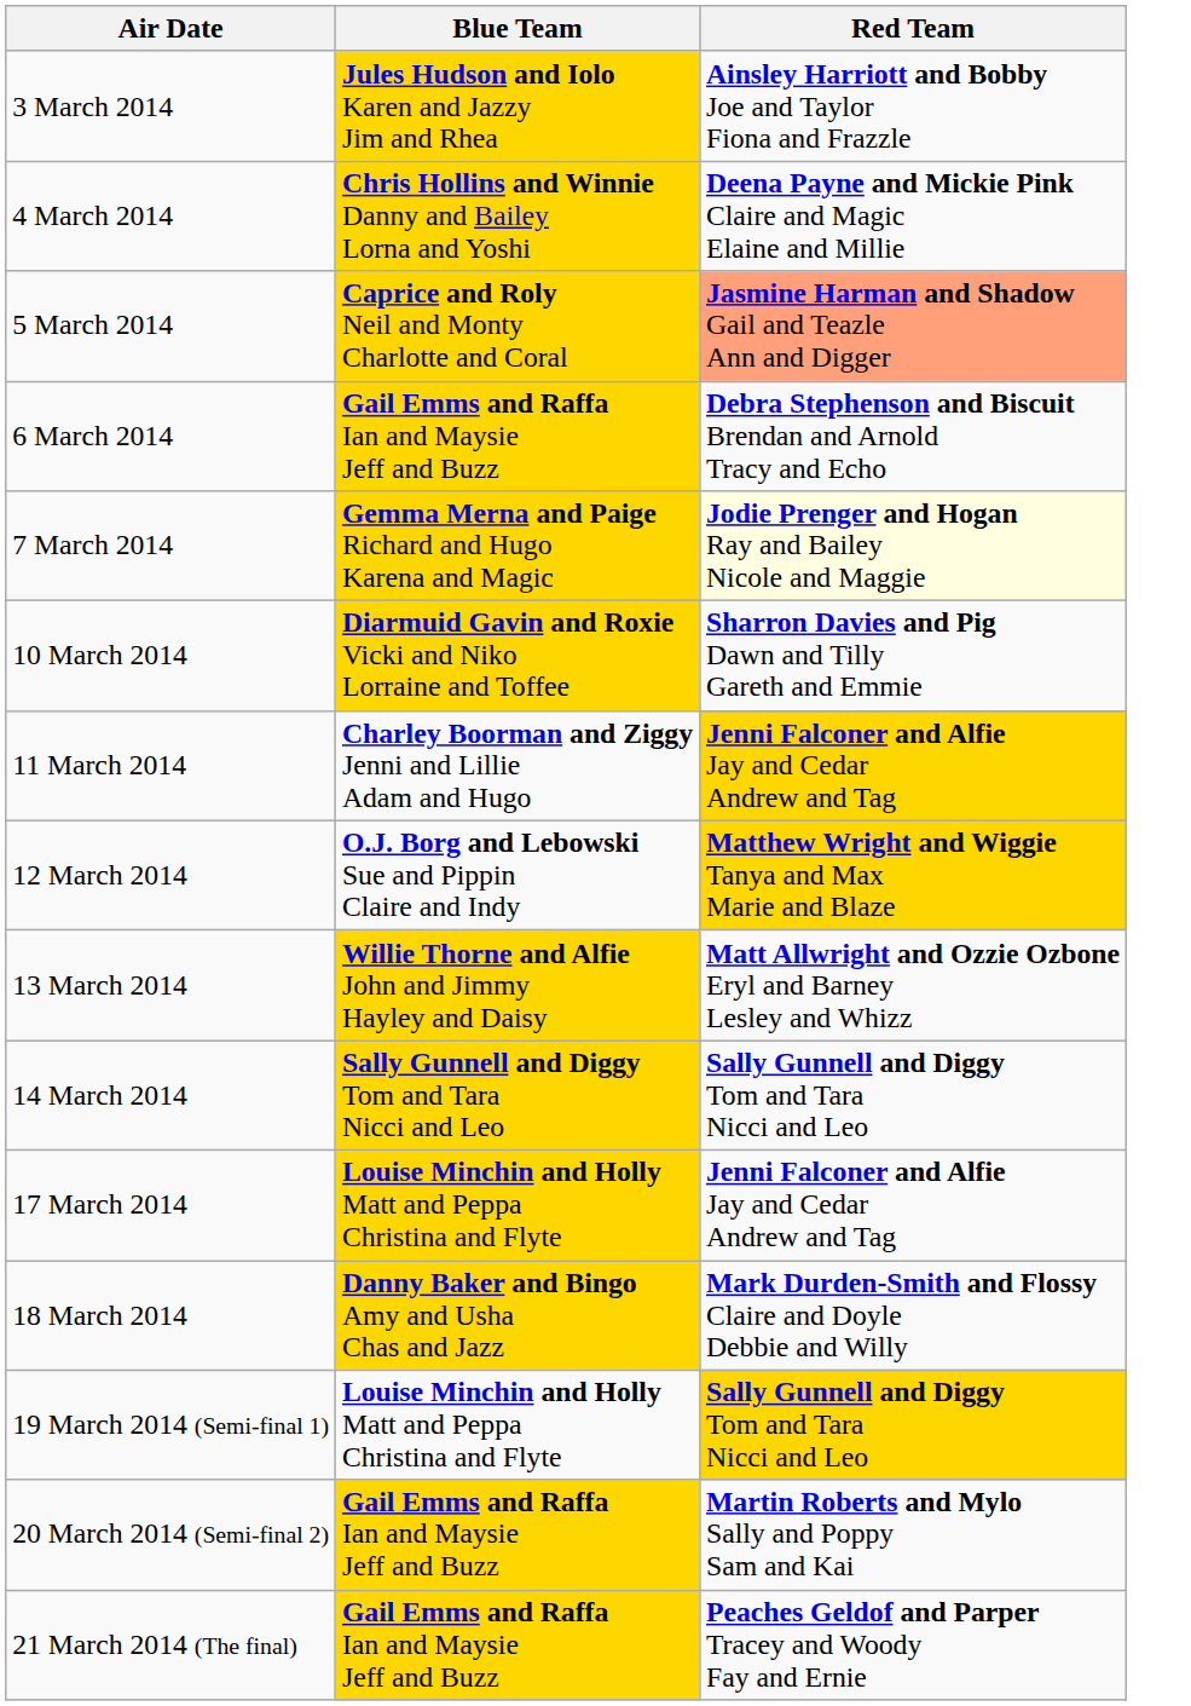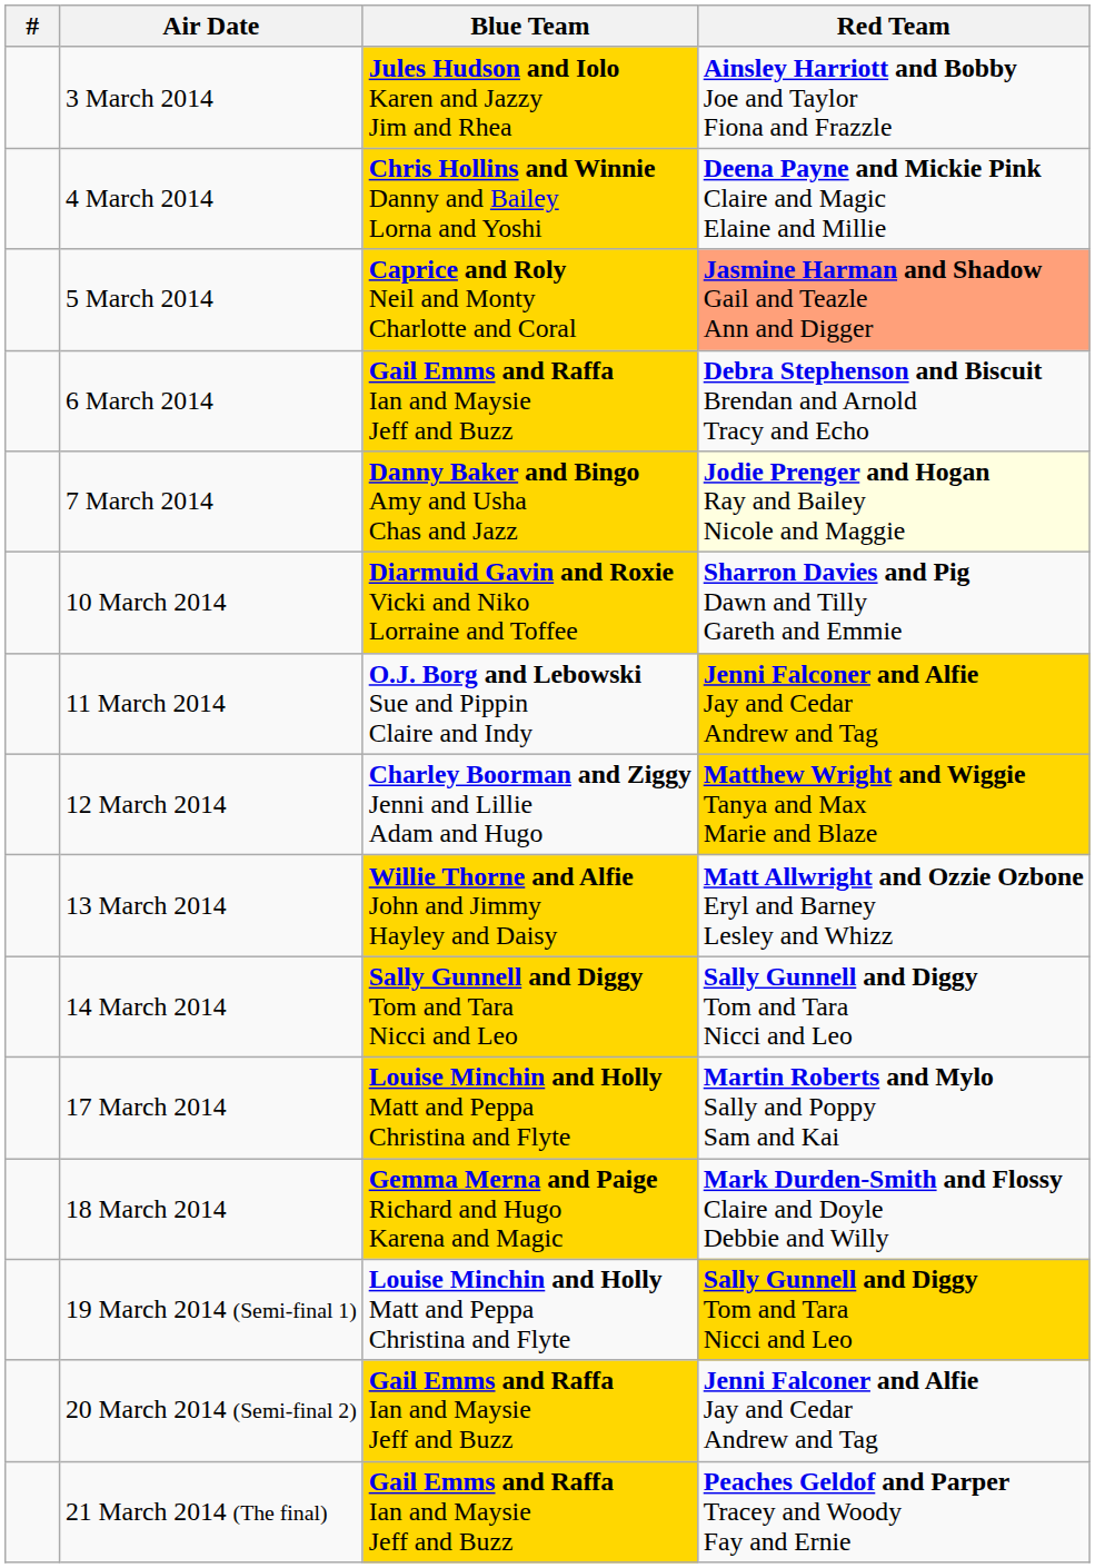 <table class="wikitable">
 <tr>
+<th style="width:5%;">#</th>
 <th>Air Date</th>
 <th>Blue Team</th>
 <th>Red Team</th>
 </tr>
 <tr>
+<td></td>
 <td>3 March 2014</td>
 <td bgcolor="gold"><strong><a href='#'>Jules Hudson</a> and Iolo</strong><br>Karen and Jazzy<br>Jim and Rhea</td>
 <td><strong><a href='#'>Ainsley Harriott</a> and Bobby</strong><br>Joe and Taylor<br>Fiona and Frazzle</td>
 </tr>
 <tr>
+<td></td>
 <td>4 March 2014</td>
 <td bgcolor="gold"><strong><a href='#'>Chris Hollins</a> and Winnie</strong><br>Danny and <a href='#'>Bailey</a><br>Lorna and Yoshi</td>
 <td><strong><a href='#'>Deena Payne</a> and Mickie Pink</strong><br>Claire and Magic<br>Elaine and Millie</td>
 </tr>
 <tr>
+<td></td>
 <td>5 March 2014</td>
 <td bgcolor="gold"><strong><a href='#'>Caprice</a> and Roly</strong><br>Neil and Monty<br>Charlotte and Coral</td>
 <td style="background: lightsalmon;"><strong><a href='#'>Jasmine Harman</a> and Shadow</strong><br>Gail and Teazle<br>Ann and Digger</td>
 </tr>
 <tr>
+<td></td>
 <td>6 March 2014</td>
 <td bgcolor="gold"><strong><a href='#'>Gail Emms</a> and Raffa</strong><br>Ian and Maysie<br>Jeff and Buzz</td>
 <td><strong><a href='#'>Debra Stephenson</a> and Biscuit</strong><br>Brendan and Arnold<br>Tracy and Echo</td>
 </tr>
 <tr>
+<td></td>
 <td>7 March 2014</td>
-<td bgcolor="gold"><strong><a href='#'>Gemma Merna</a> and Paige</strong><br>Richard and Hugo<br>Karena and Magic</td>
+<td bgcolor="gold"><strong><a href='#'>Danny Baker</a> and Bingo</strong><br>Amy and Usha<br>Chas and Jazz</td>
 <td style="background: lightyellow;"><strong><a href='#'>Jodie Prenger</a> and Hogan</strong><br>Ray and Bailey<br>Nicole and Maggie</td>
 </tr>
 <tr>
+<td></td>
 <td>10 March 2014</td>
 <td bgcolor="gold"><strong><a href='#'>Diarmuid Gavin</a> and Roxie</strong><br>Vicki and Niko<br>Lorraine and Toffee</td>
 <td><strong><a href='#'>Sharron Davies</a> and Pig</strong><br>Dawn and Tilly<br>Gareth and Emmie</td>
 </tr>
 <tr>
+<td></td>
 <td>11 March 2014</td>
-<td><strong><a href='#'>Charley Boorman</a> and Ziggy</strong><br>Jenni and Lillie<br>Adam and Hugo</td>
+<td><strong><a href='#'>O.J. Borg</a> and Lebowski</strong><br>Sue and Pippin<br>Claire and Indy</td>
 <td bgcolor="gold"><strong><a href='#'>Jenni Falconer</a> and Alfie</strong><br>Jay and Cedar<br>Andrew and Tag</td>
 </tr>
 <tr>
+<td></td>
 <td>12 March 2014</td>
-<td><strong><a href='#'>O.J. Borg</a> and Lebowski</strong><br>Sue and Pippin<br>Claire and Indy</td>
+<td><strong><a href='#'>Charley Boorman</a> and Ziggy</strong><br>Jenni and Lillie<br>Adam and Hugo</td>
 <td bgcolor="gold"><strong><a href='#'>Matthew Wright</a> and Wiggie</strong><br>Tanya and Max<br>Marie and Blaze</td>
 </tr>
 <tr>
+<td></td>
 <td>13 March 2014</td>
 <td bgcolor="gold"><strong><a href='#'>Willie Thorne</a> and Alfie</strong><br>John and Jimmy<br>Hayley and Daisy</td>
 <td><strong><a href='#'>Matt Allwright</a> and Ozzie Ozbone</strong><br>Eryl and Barney<br>Lesley and Whizz</td>
 </tr>
 <tr>
+<td></td>
 <td>14 March 2014</td>
 <td bgcolor="gold"><strong><a href='#'>Sally Gunnell</a> and Diggy</strong><br>Tom and Tara<br>Nicci and Leo</td>
 <td><strong><a href='#'>Sally Gunnell</a> and Diggy</strong><br>Tom and Tara<br>Nicci and Leo</td>
 </tr>
 <tr>
+<td></td>
 <td>17 March 2014</td>
 <td bgcolor="gold"><strong><a href='#'>Louise Minchin</a> and Holly</strong><br>Matt and Peppa<br>Christina and Flyte</td>
-<td><strong><a href='#'>Jenni Falconer</a> and Alfie</strong><br>Jay and Cedar<br>Andrew and Tag</td>
+<td><strong><a href='#'>Martin Roberts</a> and Mylo</strong><br>Sally and Poppy<br>Sam and Kai</td>
 </tr>
 <tr>
+<td></td>
 <td>18 March 2014</td>
-<td bgcolor="gold"><strong><a href='#'>Danny Baker</a> and Bingo</strong><br>Amy and Usha<br>Chas and Jazz</td>
+<td bgcolor="gold"><strong><a href='#'>Gemma Merna</a> and Paige</strong><br>Richard and Hugo<br>Karena and Magic</td>
 <td><strong><a href='#'>Mark Durden-Smith</a> and Flossy</strong><br>Claire and Doyle<br>Debbie and Willy</td>
 </tr>
 <tr>
+<td></td>
 <td>19 March 2014 <small>(Semi-final 1)</small></td>
 <td><strong><a href='#'>Louise Minchin</a> and Holly</strong><br>Matt and Peppa<br>Christina and Flyte</td>
 <td bgcolor="gold"><strong><a href='#'>Sally Gunnell</a> and Diggy</strong><br>Tom and Tara<br>Nicci and Leo</td>
 </tr>
 <tr>
+<td></td>
 <td>20 March 2014 <small>(Semi-final 2)</small></td>
 <td bgcolor="gold"><strong><a href='#'>Gail Emms</a> and Raffa</strong><br>Ian and Maysie<br>Jeff and Buzz</td>
-<td><strong><a href='#'>Martin Roberts</a> and Mylo</strong><br>Sally and Poppy<br>Sam and Kai</td>
+<td><strong><a href='#'>Jenni Falconer</a> and Alfie</strong><br>Jay and Cedar<br>Andrew and Tag</td>
 </tr>
 <tr>
+<td></td>
 <td>21 March 2014 <small>(The final)</small></td>
 <td bgcolor="gold"><strong><a href='#'>Gail Emms</a> and Raffa</strong><br>Ian and Maysie<br>Jeff and Buzz</td>
 <td><strong><a href='#'>Peaches Geldof</a> and Parper</strong><br>Tracey and Woody<br>Fay and Ernie</td>
 </tr>
 </table>
